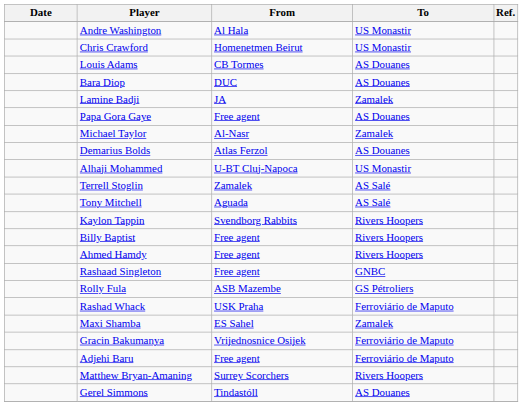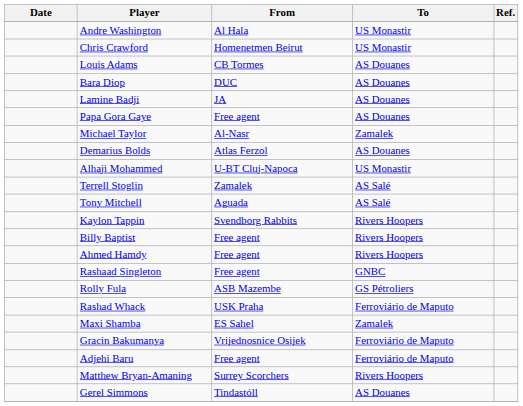 <table class="wikitable sortable">
 <tr>
 <th width=100>Date</th>
 <th width=190>Player</th>
 <th style="width:200px;">From</th>
 <th style="width:200px;">To</th>
 <th>Ref.</th>
 </tr>
 <tr>
 </tr>
 <tr>
 <td></td>
 <td> <a href='#'>Andre Washington</a></td>
 <td> <a href='#'>Al Hala</a></td>
 <td> <a href='#'>US Monastir</a></td>
 <td></td>
 </tr>
 <tr>
 <td></td>
 <td> <a href='#'>Chris Crawford</a></td>
 <td> <a href='#'>Homenetmen Beirut</a></td>
 <td> <a href='#'>US Monastir</a></td>
 <td></td>
 </tr>
 <tr>
 <td></td>
 <td> <a href='#'>Louis Adams</a></td>
 <td> <a href='#'>CB Tormes</a></td>
 <td> <a href='#'>AS Douanes</a></td>
 <td></td>
 </tr>
 <tr>
 <td></td>
 <td> <a href='#'>Bara Diop</a></td>
 <td> <a href='#'>DUC</a></td>
 <td> <a href='#'>AS Douanes</a></td>
 <td></td>
 </tr>
 <tr>
 <td></td>
 <td> <a href='#'>Lamine Badji</a></td>
 <td> <a href='#'>JA</a></td>
-<td> <a href='#'>Zamalek</a></td>
+<td> <a href='#'>AS Douanes</a></td>
 <td></td>
 </tr>
 <tr>
 <td></td>
 <td> <a href='#'>Papa Gora Gaye</a></td>
 <td> <a href='#'>Free agent</a></td>
 <td> <a href='#'>AS Douanes</a></td>
 <td></td>
 </tr>
 <tr>
 <td></td>
 <td> <a href='#'>Michael Taylor</a></td>
 <td> <a href='#'>Al-Nasr</a></td>
 <td> <a href='#'>Zamalek</a></td>
 <td></td>
 </tr>
 <tr>
 <td></td>
 <td> <a href='#'>Demarius Bolds</a></td>
 <td> <a href='#'>Atlas Ferzol</a></td>
 <td> <a href='#'>AS Douanes</a></td>
 <td></td>
 </tr>
 <tr>
 <td></td>
 <td> <a href='#'>Alhaji Mohammed</a></td>
 <td> <a href='#'>U-BT Cluj-Napoca</a></td>
 <td> <a href='#'>US Monastir</a></td>
 <td></td>
 </tr>
 <tr>
 <td></td>
 <td> <a href='#'>Terrell Stoglin</a></td>
 <td> <a href='#'>Zamalek</a></td>
 <td> <a href='#'>AS Salé</a></td>
 <td></td>
 </tr>
 <tr>
 <td></td>
 <td> <a href='#'>Tony Mitchell</a></td>
 <td> <a href='#'>Aguada</a></td>
 <td> <a href='#'>AS Salé</a></td>
 <td></td>
 </tr>
 <tr>
 <td></td>
 <td> <a href='#'>Kaylon Tappin</a></td>
 <td> <a href='#'>Svendborg Rabbits</a></td>
 <td> <a href='#'>Rivers Hoopers</a></td>
 <td></td>
 </tr>
 <tr>
 <td></td>
 <td> <a href='#'>Billy Baptist</a></td>
 <td> <a href='#'>Free agent</a></td>
 <td> <a href='#'>Rivers Hoopers</a></td>
 <td></td>
 </tr>
 <tr>
 <td></td>
 <td> <a href='#'>Ahmed Hamdy</a></td>
 <td> <a href='#'>Free agent</a></td>
 <td> <a href='#'>Rivers Hoopers</a></td>
 <td></td>
 </tr>
 <tr>
 <td></td>
 <td> <a href='#'>Rashaad Singleton</a></td>
 <td> <a href='#'>Free agent</a></td>
 <td> <a href='#'>GNBC</a></td>
 <td></td>
 </tr>
 <tr>
 <td></td>
 <td> <a href='#'>Rolly Fula</a></td>
 <td> <a href='#'>ASB Mazembe</a></td>
 <td> <a href='#'>GS Pétroliers</a></td>
 <td></td>
 </tr>
 <tr>
 <td></td>
 <td> <a href='#'>Rashad Whack</a></td>
 <td> <a href='#'>USK Praha</a></td>
 <td> <a href='#'>Ferroviário de Maputo</a></td>
 <td></td>
 </tr>
 <tr>
 <td></td>
 <td> <a href='#'>Maxi Shamba</a></td>
 <td> <a href='#'>ES Sahel</a></td>
 <td> <a href='#'>Zamalek</a></td>
 <td></td>
 </tr>
 <tr>
 <td></td>
 <td> <a href='#'>Gracin Bakumanya</a></td>
 <td> <a href='#'>Vrijednosnice Osijek</a></td>
 <td> <a href='#'>Ferroviário de Maputo</a></td>
 <td></td>
 </tr>
 <tr>
 <td></td>
 <td> <a href='#'>Adjehi Baru</a></td>
 <td> <a href='#'>Free agent</a></td>
 <td> <a href='#'>Ferroviário de Maputo</a></td>
 <td></td>
 </tr>
 <tr>
 <td></td>
 <td> <a href='#'>Matthew Bryan-Amaning</a></td>
 <td> <a href='#'>Surrey Scorchers</a></td>
 <td> <a href='#'>Rivers Hoopers</a></td>
 <td></td>
 </tr>
 <tr>
 <td></td>
 <td> <a href='#'>Gerel Simmons</a></td>
 <td> <a href='#'>Tindastóll</a></td>
 <td> <a href='#'>AS Douanes</a></td>
 <td></td>
 </tr>
 <tr>
 </tr>
 </table>
